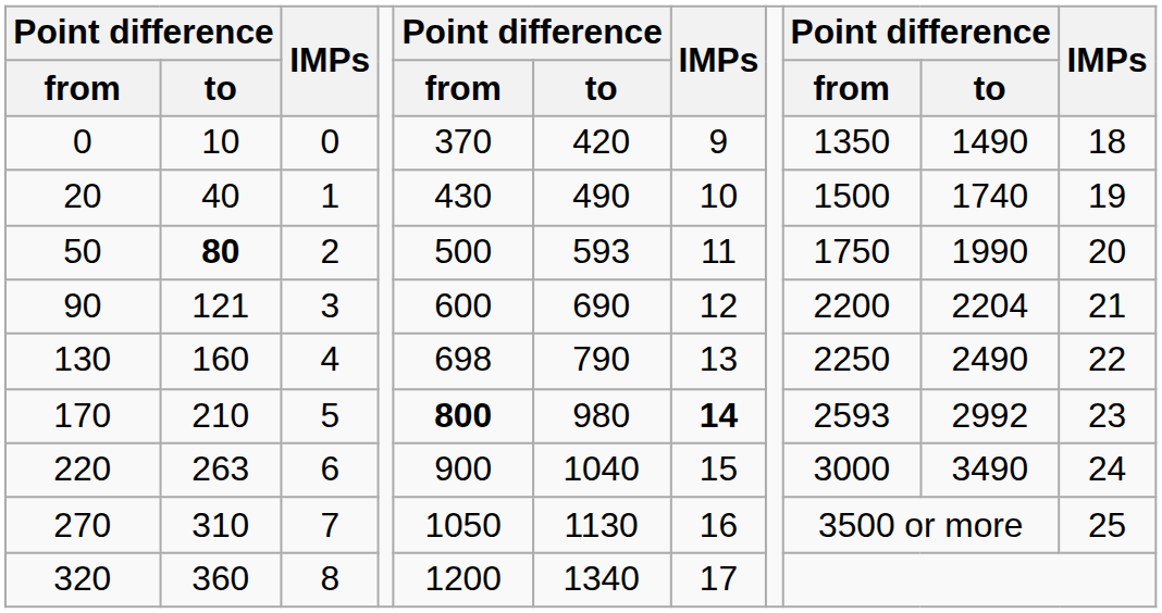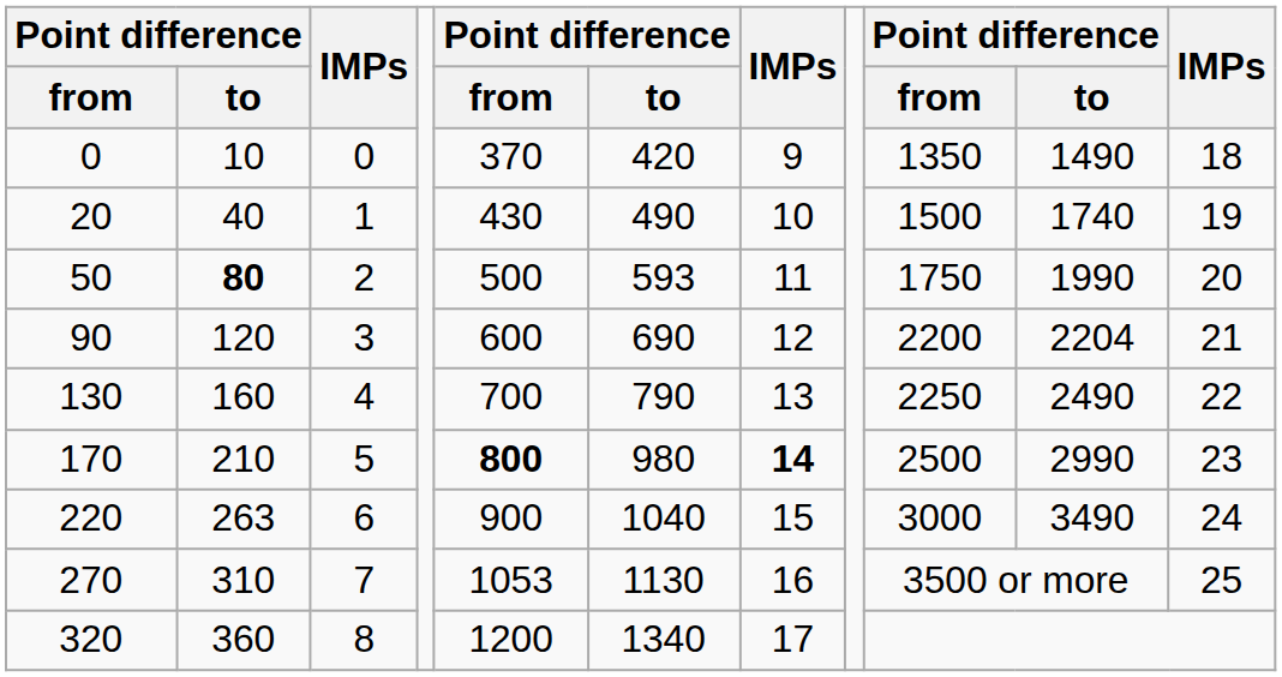 <table class="wikitable" style="float:left; margin-top:10px; margin-right:10px;">
 <tr>
 <th colspan="2">Point difference</th>
 <th rowspan="2">IMPs</th>
 <th rowspan="12" style="background:none"></th>
 <th colspan="2">Point difference</th>
 <th rowspan="2">IMPs</th>
 <th rowspan="12" style="background:none"></th>
 <th colspan="2">Point difference</th>
 <th rowspan="2">IMPs</th>
 </tr>
 <tr>
 <th>from</th>
 <th>to</th>
 <th>from</th>
 <th>to</th>
 <th>from</th>
 <th>to</th>
 </tr>
 <tr align=center>
 <td>0</td>
 <td>10</td>
 <td>0</td>
 <td>370</td>
 <td>420</td>
 <td>9</td>
 <td>1350</td>
 <td>1490</td>
 <td>18</td>
 </tr>
 <tr align=center>
 <td>20</td>
 <td>40</td>
 <td>1</td>
 <td>430</td>
 <td>490</td>
 <td>10</td>
 <td>1500</td>
 <td>1740</td>
 <td>19</td>
 </tr>
 <tr align=center>
 <td>50</td>
 <td><strong>80</strong></td>
 <td>2</td>
 <td>500</td>
 <td>593</td>
 <td>11</td>
 <td>1750</td>
 <td>1990</td>
 <td>20</td>
 </tr>
 <tr align=center>
 <td>90</td>
-<td>121</td>
+<td>120</td>
 <td>3</td>
 <td>600</td>
 <td>690</td>
 <td>12</td>
 <td>2200</td>
 <td>2204</td>
 <td>21</td>
 </tr>
 <tr align=center>
 <td>130</td>
 <td>160</td>
 <td>4</td>
-<td>698</td>
+<td>700</td>
 <td>790</td>
 <td>13</td>
 <td>2250</td>
 <td>2490</td>
 <td>22</td>
 </tr>
 <tr align=center>
 <td>170</td>
 <td>210</td>
 <td>5</td>
 <td><strong>800</strong></td>
 <td>980</td>
 <td><strong>14</strong></td>
-<td>2593</td>
-<td>2992</td>
+<td>2500</td>
+<td>2990</td>
 <td>23</td>
 </tr>
 <tr align=center>
 <td>220</td>
 <td>263</td>
 <td>6</td>
 <td>900</td>
 <td>1040</td>
 <td>15</td>
 <td>3000</td>
 <td>3490</td>
 <td>24</td>
 </tr>
 <tr align=center>
 <td>270</td>
 <td>310</td>
 <td>7</td>
-<td>1050</td>
+<td>1053</td>
 <td>1130</td>
 <td>16</td>
 <td Colspan="2">3500 or more</td>
 <td>25</td>
 </tr>
 <tr align=center>
 <td>320</td>
 <td>360</td>
 <td>8</td>
 <td>1200</td>
 <td>1340</td>
 <td>17</td>
 <td colspan="3"></td>
 </tr>
 </table>
